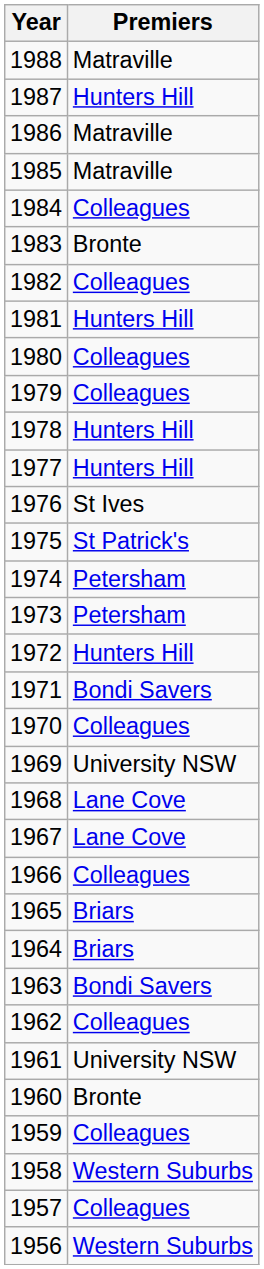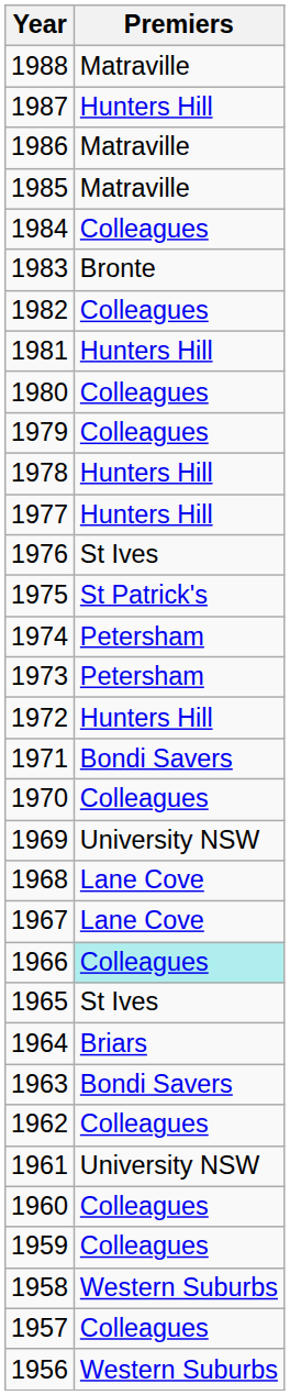 <table class="wikitable">
 <tr>
 <th>Year</th>
 <th>Premiers</th>
 </tr>
 <tr>
 <td>1988</td>
 <td>Matraville</td>
 </tr>
 <tr>
 <td>1987</td>
 <td><a href='#'>Hunters Hill</a></td>
 </tr>
 <tr>
 <td>1986</td>
 <td>Matraville</td>
 </tr>
 <tr>
 <td>1985</td>
 <td>Matraville</td>
 </tr>
 <tr>
 <td>1984</td>
 <td><a href='#'>Colleagues</a></td>
 </tr>
 <tr>
 <td>1983</td>
 <td>Bronte</td>
 </tr>
 <tr>
 <td>1982</td>
 <td><a href='#'>Colleagues</a></td>
 </tr>
 <tr>
 <td>1981</td>
 <td><a href='#'>Hunters Hill</a></td>
 </tr>
 <tr>
 <td>1980</td>
 <td><a href='#'>Colleagues</a></td>
 </tr>
 <tr>
 <td>1979</td>
 <td><a href='#'>Colleagues</a></td>
 </tr>
 <tr>
 <td>1978</td>
 <td><a href='#'>Hunters Hill</a></td>
 </tr>
 <tr>
 <td>1977</td>
 <td><a href='#'>Hunters Hill</a></td>
 </tr>
 <tr>
 <td>1976</td>
 <td>St Ives</td>
 </tr>
 <tr>
 <td>1975</td>
 <td><a href='#'>St Patrick's</a></td>
 </tr>
 <tr>
 <td>1974</td>
 <td><a href='#'>Petersham</a></td>
 </tr>
 <tr>
 <td>1973</td>
 <td><a href='#'>Petersham</a></td>
 </tr>
 <tr>
 <td>1972</td>
 <td><a href='#'>Hunters Hill</a></td>
 </tr>
 <tr>
 <td>1971</td>
 <td><a href='#'>Bondi Savers</a></td>
 </tr>
 <tr>
 <td>1970</td>
 <td><a href='#'>Colleagues</a></td>
 </tr>
 <tr>
 <td>1969</td>
 <td>University NSW</td>
 </tr>
 <tr>
 <td>1968</td>
 <td><a href='#'>Lane Cove</a></td>
 </tr>
 <tr>
 <td>1967</td>
 <td><a href='#'>Lane Cove</a></td>
 </tr>
 <tr>
 <td>1966</td>
-<td><a href='#'>Colleagues</a></td>
+<td style="background: paleturquoise;"><a href='#'>Colleagues</a></td>
 </tr>
 <tr>
 <td>1965</td>
-<td><a href='#'>Briars</a></td>
+<td>St Ives</td>
 </tr>
 <tr>
 <td>1964</td>
 <td><a href='#'>Briars</a></td>
 </tr>
 <tr>
 <td>1963</td>
 <td><a href='#'>Bondi Savers</a></td>
 </tr>
 <tr>
 <td>1962</td>
 <td><a href='#'>Colleagues</a></td>
 </tr>
 <tr>
 <td>1961</td>
 <td>University NSW</td>
 </tr>
 <tr>
 <td>1960</td>
-<td>Bronte</td>
+<td><a href='#'>Colleagues</a></td>
 </tr>
 <tr>
 <td>1959</td>
 <td><a href='#'>Colleagues</a></td>
 </tr>
 <tr>
 <td>1958</td>
 <td><a href='#'>Western Suburbs</a></td>
 </tr>
 <tr>
 <td>1957</td>
 <td><a href='#'>Colleagues</a></td>
 </tr>
 <tr>
 <td>1956</td>
 <td><a href='#'>Western Suburbs</a></td>
 </tr>
 </table>
